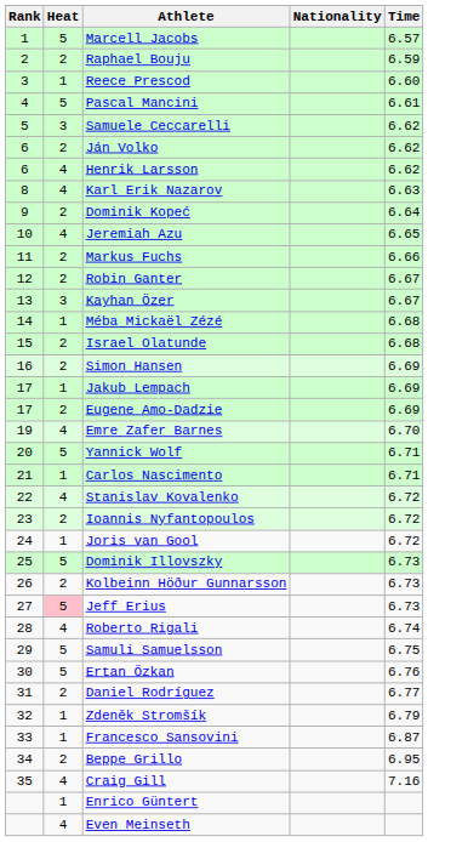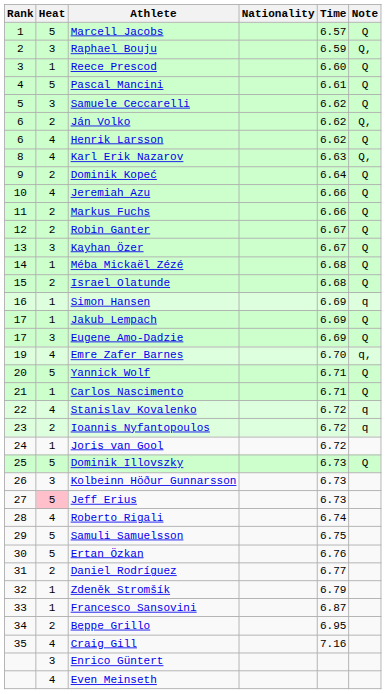 <table class="wikitable sortable" style="text-align:center">
 <tr>
 <th>Rank</th>
 <th>Heat</th>
 <th>Athlete</th>
 <th>Nationality</th>
 <th>Time</th>
+<th>Note</th>
 </tr>
 <tr bgcolor=ccffcc>
 <td>1</td>
 <td>5</td>
 <td align="left"><a href='#'>Marcell Jacobs</a></td>
 <td align="left"></td>
 <td>6.57</td>
+<td>Q</td>
 </tr>
 <tr bgcolor=ccffcc>
 <td>2</td>
-<td>2</td>
+<td>3</td>
 <td align="left"><a href='#'>Raphael Bouju</a></td>
 <td align="left"></td>
 <td>6.59</td>
+<td>Q, </td>
 </tr>
 <tr bgcolor=ccffcc>
 <td>3</td>
 <td>1</td>
 <td align="left"><a href='#'>Reece Prescod</a></td>
 <td align="left"></td>
 <td>6.60</td>
+<td>Q</td>
 </tr>
 <tr bgcolor=ccffcc>
 <td>4</td>
 <td>5</td>
 <td align="left"><a href='#'>Pascal Mancini</a></td>
 <td align="left"></td>
 <td>6.61</td>
+<td>Q</td>
 </tr>
 <tr bgcolor=ccffcc>
 <td>5</td>
 <td>3</td>
 <td align="left"><a href='#'>Samuele Ceccarelli</a></td>
 <td align="left"></td>
 <td>6.62</td>
+<td>Q</td>
 </tr>
 <tr bgcolor=ccffcc>
 <td>6</td>
 <td>2</td>
 <td align="left"><a href='#'>Ján Volko</a></td>
 <td align="left"></td>
 <td>6.62</td>
+<td>Q, </td>
 </tr>
 <tr bgcolor=ccffcc>
 <td>6</td>
 <td>4</td>
 <td align="left"><a href='#'>Henrik Larsson</a></td>
 <td align="left"></td>
 <td>6.62</td>
+<td>Q</td>
 </tr>
 <tr bgcolor=ccffcc>
 <td>8</td>
 <td>4</td>
 <td align="left"><a href='#'>Karl Erik Nazarov</a></td>
 <td align="left"></td>
 <td>6.63</td>
+<td>Q, </td>
 </tr>
 <tr bgcolor=ccffcc>
 <td>9</td>
 <td>2</td>
 <td align="left"><a href='#'>Dominik Kopeć</a></td>
 <td align="left"></td>
 <td>6.64</td>
+<td>Q</td>
 </tr>
 <tr bgcolor=ccffcc>
 <td>10</td>
 <td>4</td>
 <td align="left"><a href='#'>Jeremiah Azu</a></td>
 <td align="left"></td>
-<td>6.65</td>
+<td>6.66</td>
+<td>Q</td>
 </tr>
 <tr bgcolor=ccffcc>
 <td>11</td>
 <td>2</td>
 <td align="left"><a href='#'>Markus Fuchs</a></td>
 <td align="left"></td>
 <td>6.66</td>
+<td>Q</td>
 </tr>
 <tr bgcolor=ccffcc>
 <td>12</td>
 <td>2</td>
 <td align="left"><a href='#'>Robin Ganter</a></td>
 <td align="left"></td>
 <td>6.67</td>
+<td>Q</td>
 </tr>
 <tr bgcolor=ccffcc>
 <td>13</td>
 <td>3</td>
 <td align="left"><a href='#'>Kayhan Özer</a></td>
 <td align="left"></td>
 <td>6.67</td>
+<td>Q</td>
 </tr>
 <tr bgcolor=ccffcc>
 <td>14</td>
 <td>1</td>
 <td align="left"><a href='#'>Méba Mickaël Zézé</a></td>
 <td align="left"></td>
 <td>6.68</td>
+<td>Q</td>
 </tr>
 <tr bgcolor=ccffcc>
 <td>15</td>
 <td>2</td>
 <td align="left"><a href='#'>Israel Olatunde</a></td>
 <td align="left"></td>
 <td>6.68</td>
+<td>Q</td>
 </tr>
 <tr bgcolor=ddffdd>
 <td>16</td>
-<td>2</td>
+<td>1</td>
 <td align="left"><a href='#'>Simon Hansen</a></td>
 <td align="left"></td>
 <td>6.69</td>
+<td>q</td>
 </tr>
 <tr bgcolor=ccffcc>
 <td>17</td>
 <td>1</td>
 <td align="left"><a href='#'>Jakub Lempach</a></td>
 <td align="left"></td>
 <td>6.69</td>
+<td>Q</td>
 </tr>
 <tr bgcolor=ccffcc>
 <td>17</td>
-<td>2</td>
+<td>3</td>
 <td align="left"><a href='#'>Eugene Amo-Dadzie</a></td>
 <td align="left"></td>
 <td>6.69</td>
+<td>Q</td>
 </tr>
 <tr bgcolor=ddffdd>
 <td>19</td>
 <td>4</td>
 <td align="left"><a href='#'>Emre Zafer Barnes</a></td>
 <td align="left"></td>
 <td>6.70</td>
+<td>q, </td>
 </tr>
 <tr bgcolor=ccffcc>
 <td>20</td>
 <td>5</td>
 <td align="left"><a href='#'>Yannick Wolf</a></td>
 <td align="left"></td>
 <td>6.71</td>
+<td>Q</td>
 </tr>
 <tr bgcolor=ccffcc>
 <td>21</td>
 <td>1</td>
 <td align="left"><a href='#'>Carlos Nascimento</a></td>
 <td align="left"></td>
 <td>6.71</td>
+<td>Q</td>
 </tr>
 <tr bgcolor=ddffdd>
 <td>22</td>
 <td>4</td>
 <td align="left"><a href='#'>Stanislav Kovalenko</a></td>
 <td align="left"></td>
 <td>6.72</td>
+<td>q</td>
 </tr>
 <tr bgcolor=ddffdd>
 <td>23</td>
 <td>2</td>
 <td align="left"><a href='#'>Ioannis Nyfantopoulos</a></td>
 <td align="left"></td>
 <td>6.72</td>
+<td>q</td>
 </tr>
 <tr>
 <td>24</td>
 <td>1</td>
 <td align="left"><a href='#'>Joris van Gool</a></td>
 <td align="left"></td>
 <td>6.72</td>
+<td></td>
 </tr>
 <tr bgcolor=ccffcc>
 <td>25</td>
 <td>5</td>
 <td align="left"><a href='#'>Dominik Illovszky</a></td>
 <td align="left"></td>
 <td>6.73</td>
+<td>Q</td>
 </tr>
 <tr>
 <td>26</td>
-<td>2</td>
+<td>3</td>
 <td align="left"><a href='#'>Kolbeinn Höður Gunnarsson</a></td>
 <td align="left"></td>
 <td>6.73</td>
+<td></td>
 </tr>
 <tr>
 <td>27</td>
 <td style="background: pink;">5</td>
 <td align="left"><a href='#'>Jeff Erius</a></td>
 <td align="left"></td>
 <td>6.73</td>
+<td></td>
 </tr>
 <tr>
 <td>28</td>
 <td>4</td>
 <td align="left"><a href='#'>Roberto Rigali</a></td>
 <td align="left"></td>
 <td>6.74</td>
+<td></td>
 </tr>
 <tr>
 <td>29</td>
 <td>5</td>
 <td align="left"><a href='#'>Samuli Samuelsson</a></td>
 <td align="left"></td>
 <td>6.75</td>
+<td></td>
 </tr>
 <tr>
 <td>30</td>
 <td>5</td>
 <td align="left"><a href='#'>Ertan Özkan</a></td>
 <td align="left"></td>
 <td>6.76</td>
+<td></td>
 </tr>
 <tr>
 <td>31</td>
 <td>2</td>
 <td align="left"><a href='#'>Daniel Rodríguez</a></td>
 <td align="left"></td>
 <td>6.77</td>
+<td></td>
 </tr>
 <tr>
 <td>32</td>
 <td>1</td>
 <td align="left"><a href='#'>Zdeněk Stromšík</a></td>
 <td align="left"></td>
 <td>6.79</td>
+<td></td>
 </tr>
 <tr>
 <td>33</td>
 <td>1</td>
 <td align="left"><a href='#'>Francesco Sansovini</a></td>
 <td align="left"></td>
 <td>6.87</td>
+<td></td>
 </tr>
 <tr>
 <td>34</td>
 <td>2</td>
 <td align="left"><a href='#'>Beppe Grillo</a></td>
 <td align="left"></td>
 <td>6.95</td>
+<td></td>
 </tr>
 <tr>
 <td>35</td>
 <td>4</td>
 <td align="left"><a href='#'>Craig Gill</a></td>
 <td align="left"></td>
 <td>7.16</td>
+<td></td>
 </tr>
 <tr>
 <td></td>
-<td>1</td>
+<td>3</td>
 <td align="left"><a href='#'>Enrico Güntert</a></td>
 <td align="left"></td>
+<td></td>
 <td></td>
 </tr>
 <tr>
 <td></td>
 <td>4</td>
 <td align="left"><a href='#'>Even Meinseth</a></td>
 <td align="left"></td>
 <td></td>
+<td></td>
 </tr>
 </table>
